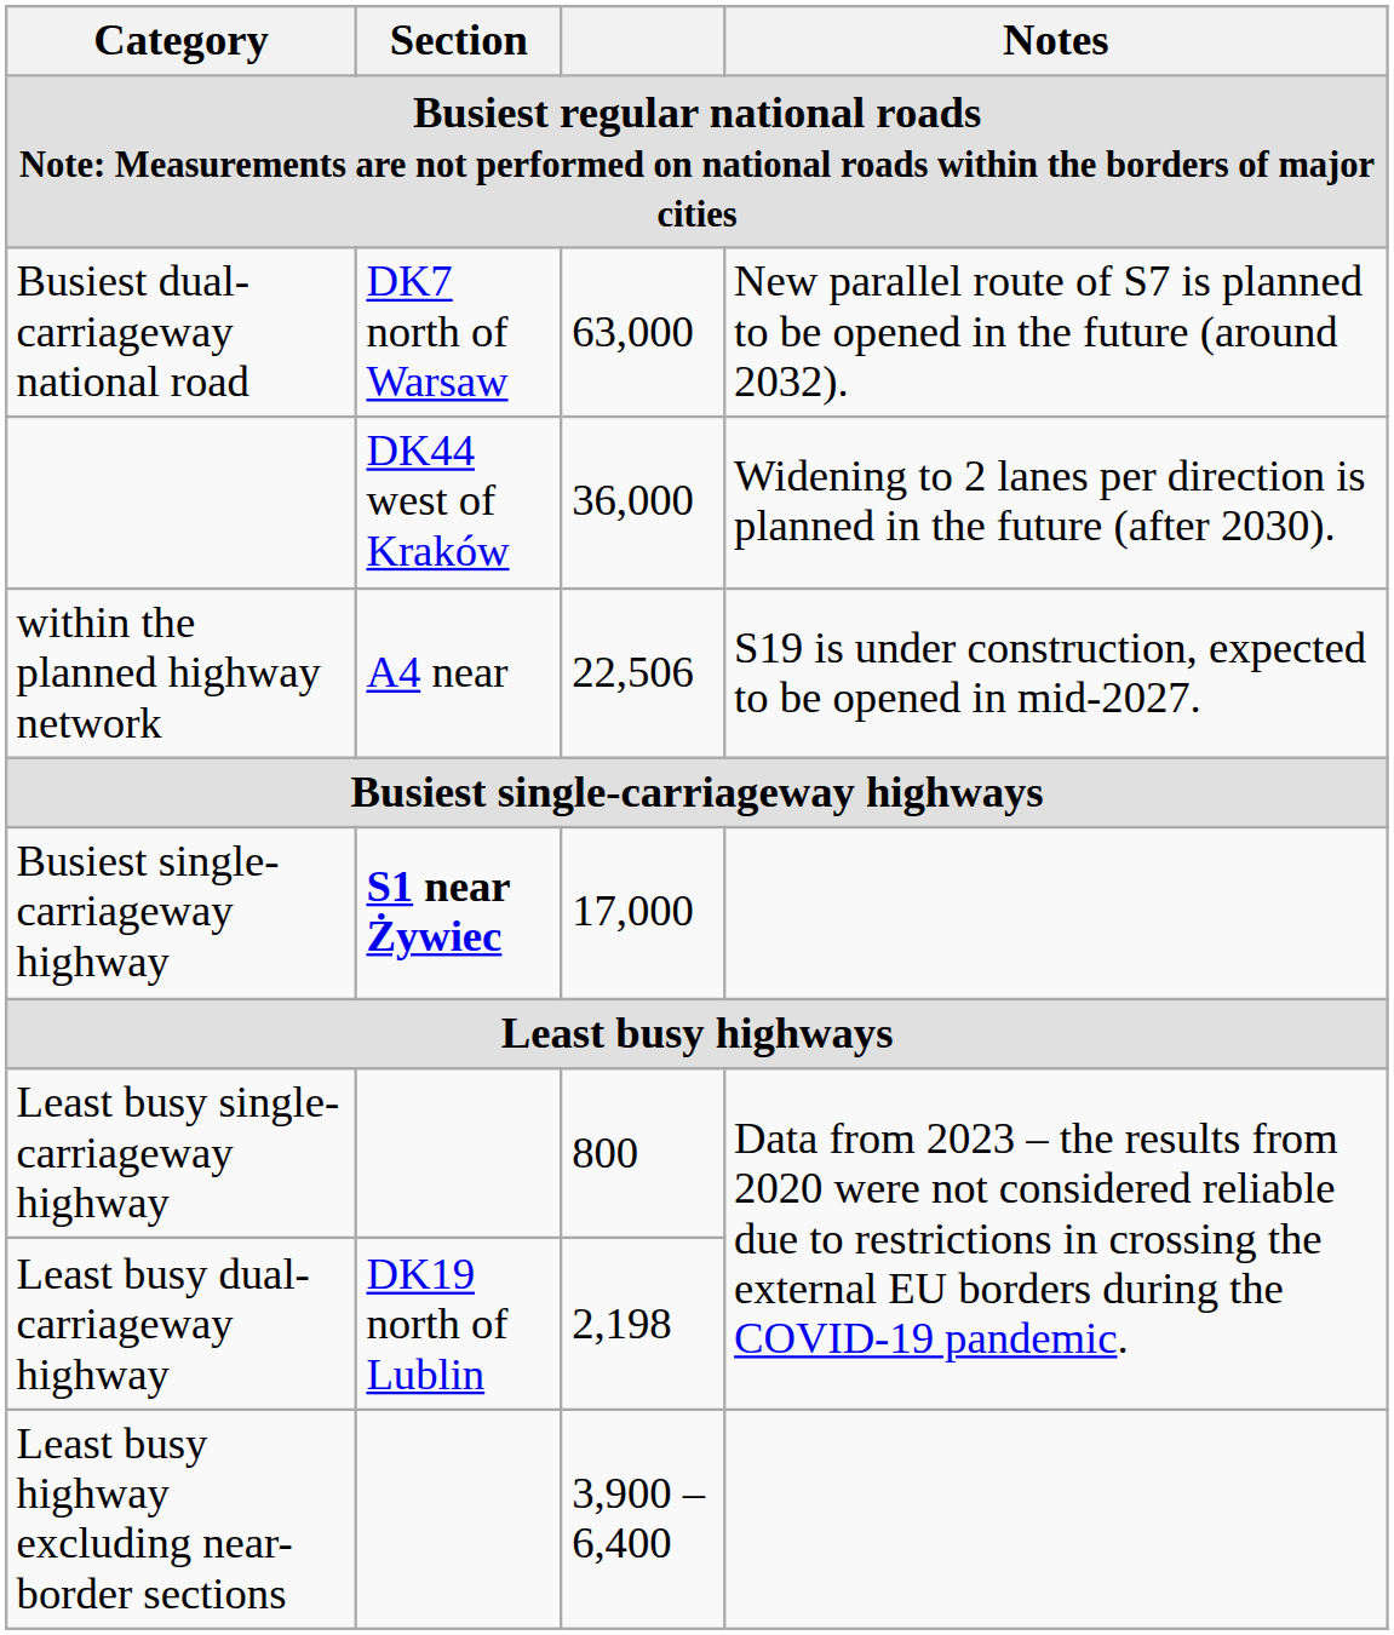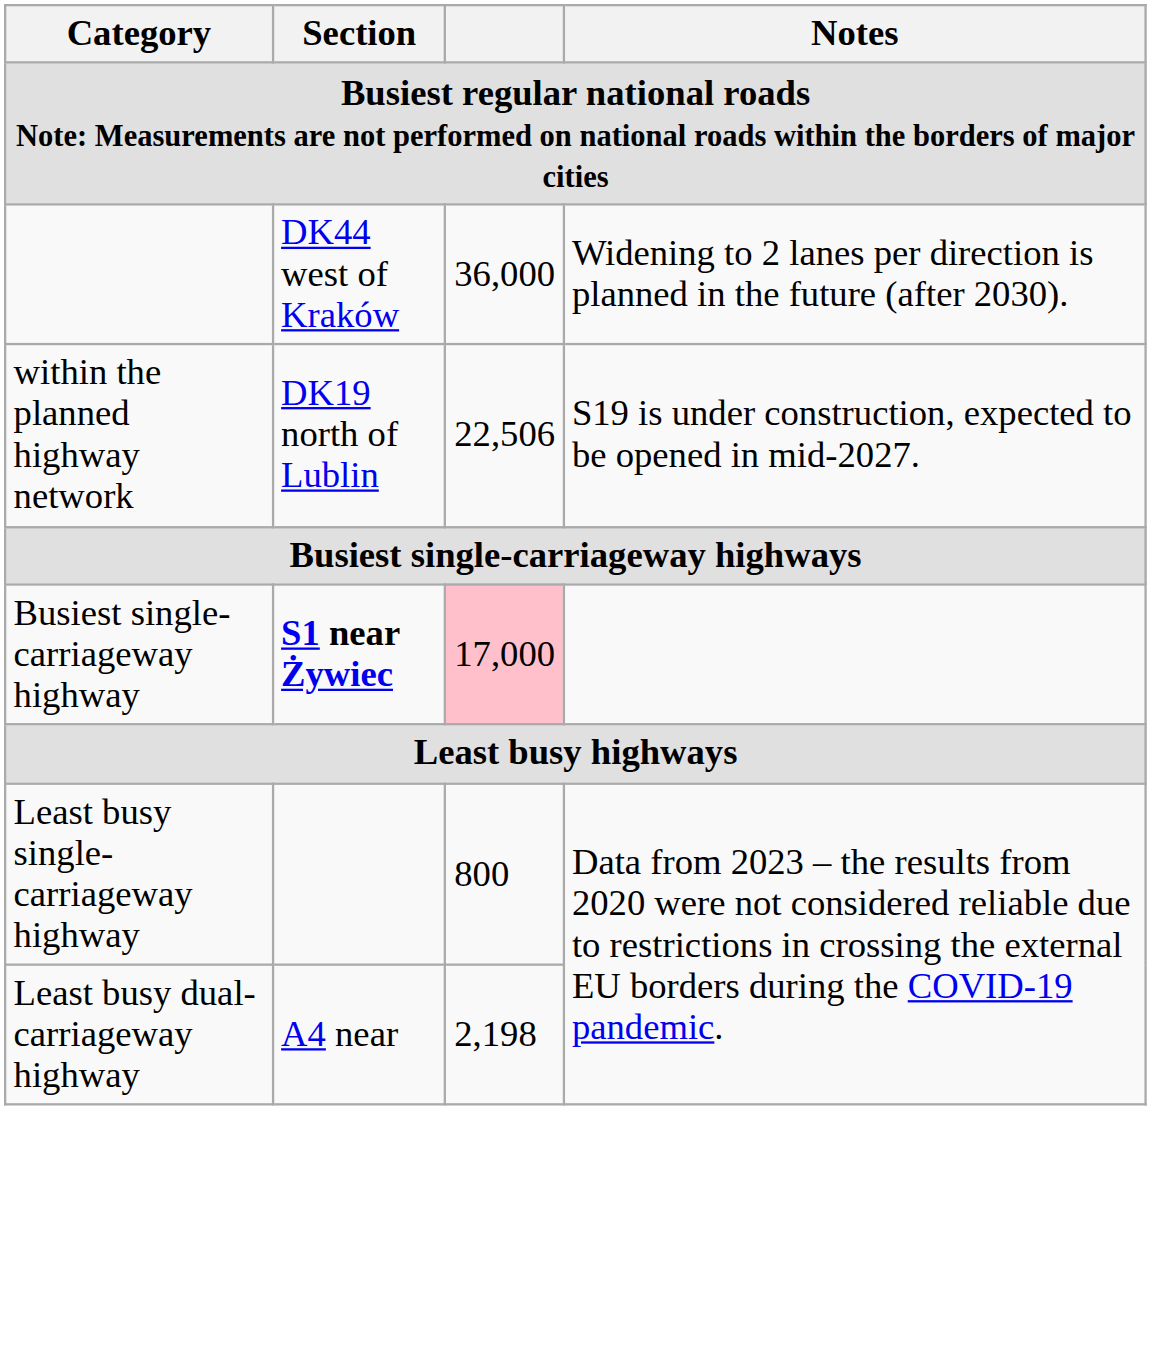 <table class="wikitable" style="width: 80%; font-size:100%; text-align:left;">
 <tr>
 <th scope="col">Category</th>
 <th scope="col">Section</th>
 <th scope="col"></th>
 <th scope="col">Notes</th>
 </tr>
 <tr>
 <th colspan="4" style="background-color:#E0E0E0;">Busiest regular national roads<br><small>Note: Measurements are not performed on national roads within the borders of major cities</small></th>
 </tr>
 <tr>
-<td>Busiest dual-carriageway national road</td>
-<td><a href='#'>DK7</a> north of <a href='#'>Warsaw</a></td>
-<td>63,000</td>
-<td> New parallel route of S7 is planned to be opened in the future (around 2032).</td>
-</tr>
-<tr>
 <td></td>
 <td><a href='#'>DK44</a> west of <a href='#'>Kraków</a></td>
 <td>36,000</td>
 <td>Widening to 2 lanes per direction is planned in the future (after 2030).</td>
 </tr>
 <tr>
 <td> within the planned highway network</td>
-<td><a href='#'>A4</a> near </td>
+<td><a href='#'>DK19</a> north of <a href='#'>Lublin</a></td>
 <td>22,506</td>
 <td>S19 is under construction, expected to be opened in mid-2027.</td>
 </tr>
 <tr>
 <th colspan="4" style="background-color:#E0E0E0;">Busiest single-carriageway highways</th>
 </tr>
 <tr>
 <td>Busiest single-carriageway highway</td>
 <td><strong><a href='#'>S1</a> near <a href='#'>Żywiec</a></strong></td>
-<td>17,000</td>
+<td style="background: pink;">17,000</td>
 <td></td>
 </tr>
 <tr>
 <th colspan="4" style="background-color:#E0E0E0;">Least busy highways</th>
 </tr>
 <tr>
 <td>Least busy single-carriageway highway</td>
 <td></td>
 <td>800</td>
 <td rowspan="2">Data from 2023 – the results from 2020 were not considered reliable due to restrictions in crossing the external EU borders during the <a href='#'>COVID-19 pandemic</a>.</td>
 </tr>
 <tr>
 <td>Least busy dual-carriageway highway</td>
-<td><a href='#'>DK19</a> north of <a href='#'>Lublin</a></td>
+<td><a href='#'>A4</a> near </td>
 <td>2,198</td>
 </tr>
-<tr>
-<td>Least busy highway excluding near-border sections</td>
-<td></td>
-<td>3,900 – 6,400</td>
-<td></td>
-</tr>
 </table>
